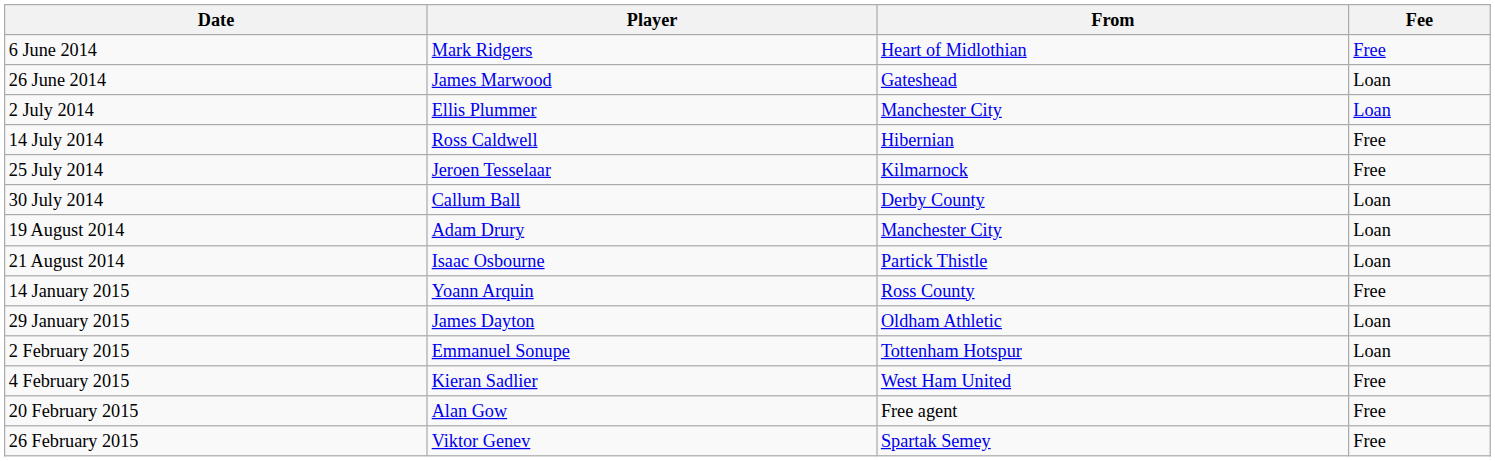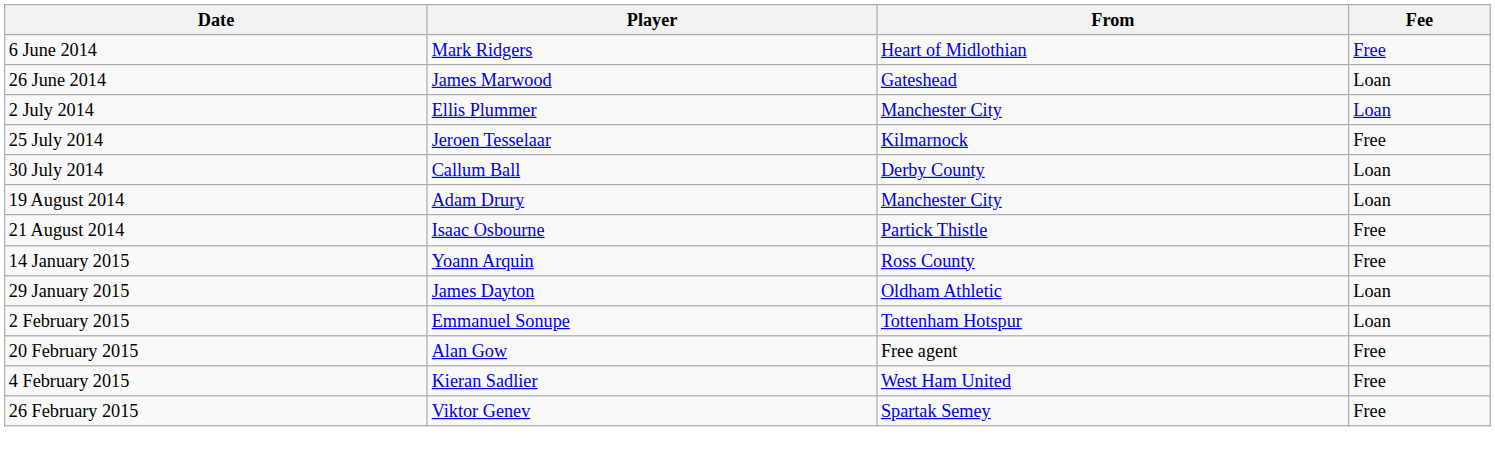 <table class="wikitable sortable" style="text-align:center; font-size:95%;width:98%; text-align:left">
 <tr>
 <th>Date</th>
 <th>Player</th>
 <th>From</th>
 <th>Fee</th>
 </tr>
 <tr>
 <td>6 June 2014</td>
 <td> <a href='#'>Mark Ridgers</a></td>
 <td> <a href='#'>Heart of Midlothian</a></td>
 <td><a href='#'>Free</a></td>
 </tr>
 <tr>
 <td>26 June 2014</td>
 <td> <a href='#'>James Marwood</a></td>
 <td> <a href='#'>Gateshead</a></td>
 <td>Loan</td>
 </tr>
 <tr>
 <td>2 July 2014</td>
 <td> <a href='#'>Ellis Plummer</a></td>
 <td> <a href='#'>Manchester City</a></td>
 <td><a href='#'>Loan</a></td>
 </tr>
 <tr>
-<td>14 July 2014</td>
-<td> <a href='#'>Ross Caldwell</a></td>
-<td> <a href='#'>Hibernian</a></td>
-<td>Free</td>
-</tr>
-<tr>
 <td>25 July 2014</td>
 <td> <a href='#'>Jeroen Tesselaar</a></td>
 <td> <a href='#'>Kilmarnock</a></td>
 <td>Free</td>
 </tr>
 <tr>
 <td>30 July 2014</td>
 <td> <a href='#'>Callum Ball</a></td>
 <td> <a href='#'>Derby County</a></td>
 <td>Loan</td>
 </tr>
 <tr>
 <td>19 August 2014</td>
 <td> <a href='#'>Adam Drury</a></td>
 <td> <a href='#'>Manchester City</a></td>
 <td>Loan</td>
 </tr>
 <tr>
 <td>21 August 2014</td>
 <td> <a href='#'>Isaac Osbourne</a></td>
 <td> <a href='#'>Partick Thistle</a></td>
-<td>Loan</td>
+<td>Free</td>
 </tr>
 <tr>
 <td>14 January 2015</td>
 <td> <a href='#'>Yoann Arquin</a></td>
 <td> <a href='#'>Ross County</a></td>
 <td>Free</td>
 </tr>
 <tr>
 <td>29 January 2015</td>
 <td> <a href='#'>James Dayton</a></td>
 <td> <a href='#'>Oldham Athletic</a></td>
 <td>Loan</td>
 </tr>
 <tr>
 <td>2 February 2015</td>
 <td> <a href='#'>Emmanuel Sonupe</a></td>
 <td> <a href='#'>Tottenham Hotspur</a></td>
 <td>Loan</td>
 </tr>
 <tr>
+<td>20 February 2015</td>
+<td> <a href='#'>Alan Gow</a></td>
+<td>Free agent</td>
+<td>Free</td>
+</tr>
+<tr>
 <td>4 February 2015</td>
 <td> <a href='#'>Kieran Sadlier</a></td>
 <td> <a href='#'>West Ham United</a></td>
-<td>Free</td>
-</tr>
-<tr>
-<td>20 February 2015</td>
-<td> <a href='#'>Alan Gow</a></td>
-<td>Free agent</td>
 <td>Free</td>
 </tr>
 <tr>
 <td>26 February 2015</td>
 <td> <a href='#'>Viktor Genev</a></td>
 <td> <a href='#'>Spartak Semey</a></td>
 <td>Free</td>
 </tr>
 </table>
